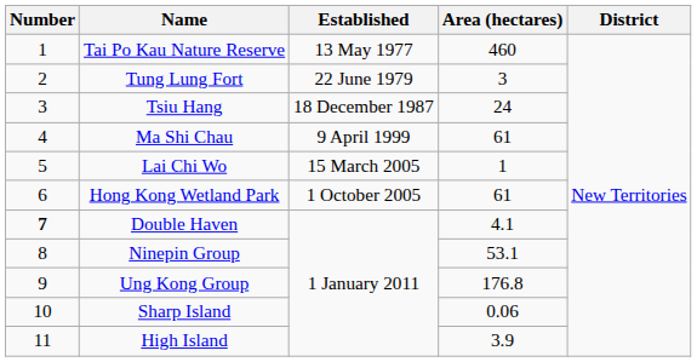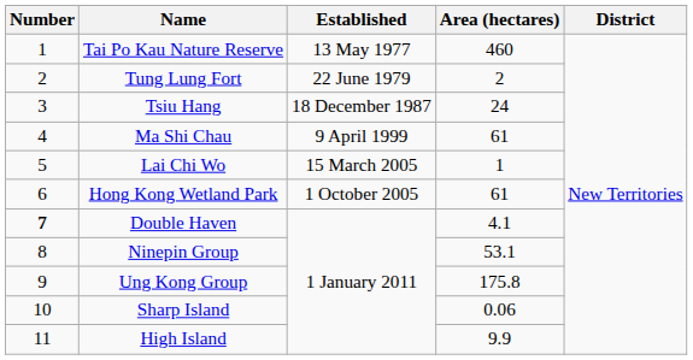 <table class="wikitable sortable wikitable">
 <tr align=center>
 <th>Number</th>
 <th>Name</th>
 <th>Established</th>
 <th>Area (hectares)</th>
 <th>District</th>
 </tr>
 <tr align=center>
 <td>1</td>
 <td><a href='#'>Tai Po Kau Nature Reserve</a></td>
 <td>13 May 1977</td>
 <td>460</td>
 <td rowspan="11"><a href='#'>New Territories</a></td>
 </tr>
 <tr align=center>
 <td>2</td>
 <td><a href='#'>Tung Lung Fort</a></td>
 <td>22 June 1979</td>
-<td>3</td>
+<td>2</td>
 </tr>
 <tr align=center>
 <td>3</td>
 <td><a href='#'>Tsiu Hang</a></td>
 <td>18 December 1987</td>
 <td>24</td>
 </tr>
 <tr align=center>
 <td>4</td>
 <td><a href='#'>Ma Shi Chau</a></td>
 <td>9 April 1999</td>
 <td>61</td>
 </tr>
 <tr align=center>
 <td>5</td>
 <td><a href='#'>Lai Chi Wo</a></td>
 <td>15 March 2005</td>
 <td>1</td>
 </tr>
 <tr align=center>
 <td>6</td>
 <td><a href='#'>Hong Kong Wetland Park</a></td>
 <td>1 October 2005</td>
 <td>61</td>
 </tr>
 <tr align=center>
 <td><strong>7</strong></td>
 <td><a href='#'>Double Haven</a></td>
 <td rowspan="5">1 January 2011</td>
 <td>4.1</td>
 </tr>
 <tr align=center>
 <td>8</td>
 <td><a href='#'>Ninepin Group</a></td>
 <td>53.1</td>
 </tr>
 <tr align=center>
 <td>9</td>
 <td><a href='#'>Ung Kong Group</a></td>
-<td>176.8</td>
+<td>175.8</td>
 </tr>
 <tr align=center>
 <td>10</td>
 <td><a href='#'>Sharp Island</a></td>
 <td>0.06</td>
 </tr>
 <tr align=center>
 <td>11</td>
 <td><a href='#'>High Island</a></td>
-<td>3.9</td>
+<td>9.9</td>
 </tr>
 </table>
